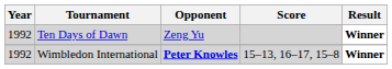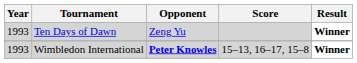 <table class="sortable wikitable" style="font-size: 90%;">
 <tr>
 <th>Year</th>
 <th>Tournament</th>
 <th>Opponent</th>
 <th>Score</th>
 <th>Result</th>
 </tr>
 <tr style="background:#D5D5D5">
-<td align="center">1992</td>
+<td align="center">1993</td>
 <td align="left"><a href='#'>Ten Days of Dawn</a></td>
 <td align="left"> <a href='#'>Zeng Yu</a></td>
 <td align="left"></td>
 <td style="text-align:left; background:white"> <strong>Winner</strong></td>
 </tr>
 <tr>
 </tr>
 <tr style="background:#D5D5D5">
-<td align="center">1992</td>
+<td align="center">1993</td>
 <td align="left">Wimbledon International</td>
 <td align="left"><strong> <a href='#'>Peter Knowles</a></strong></td>
 <td align="left">15–13, 16–17, 15–8</td>
 <td style="text-align:left; background:white"> <strong>Winner</strong></td>
 </tr>
 </table>
